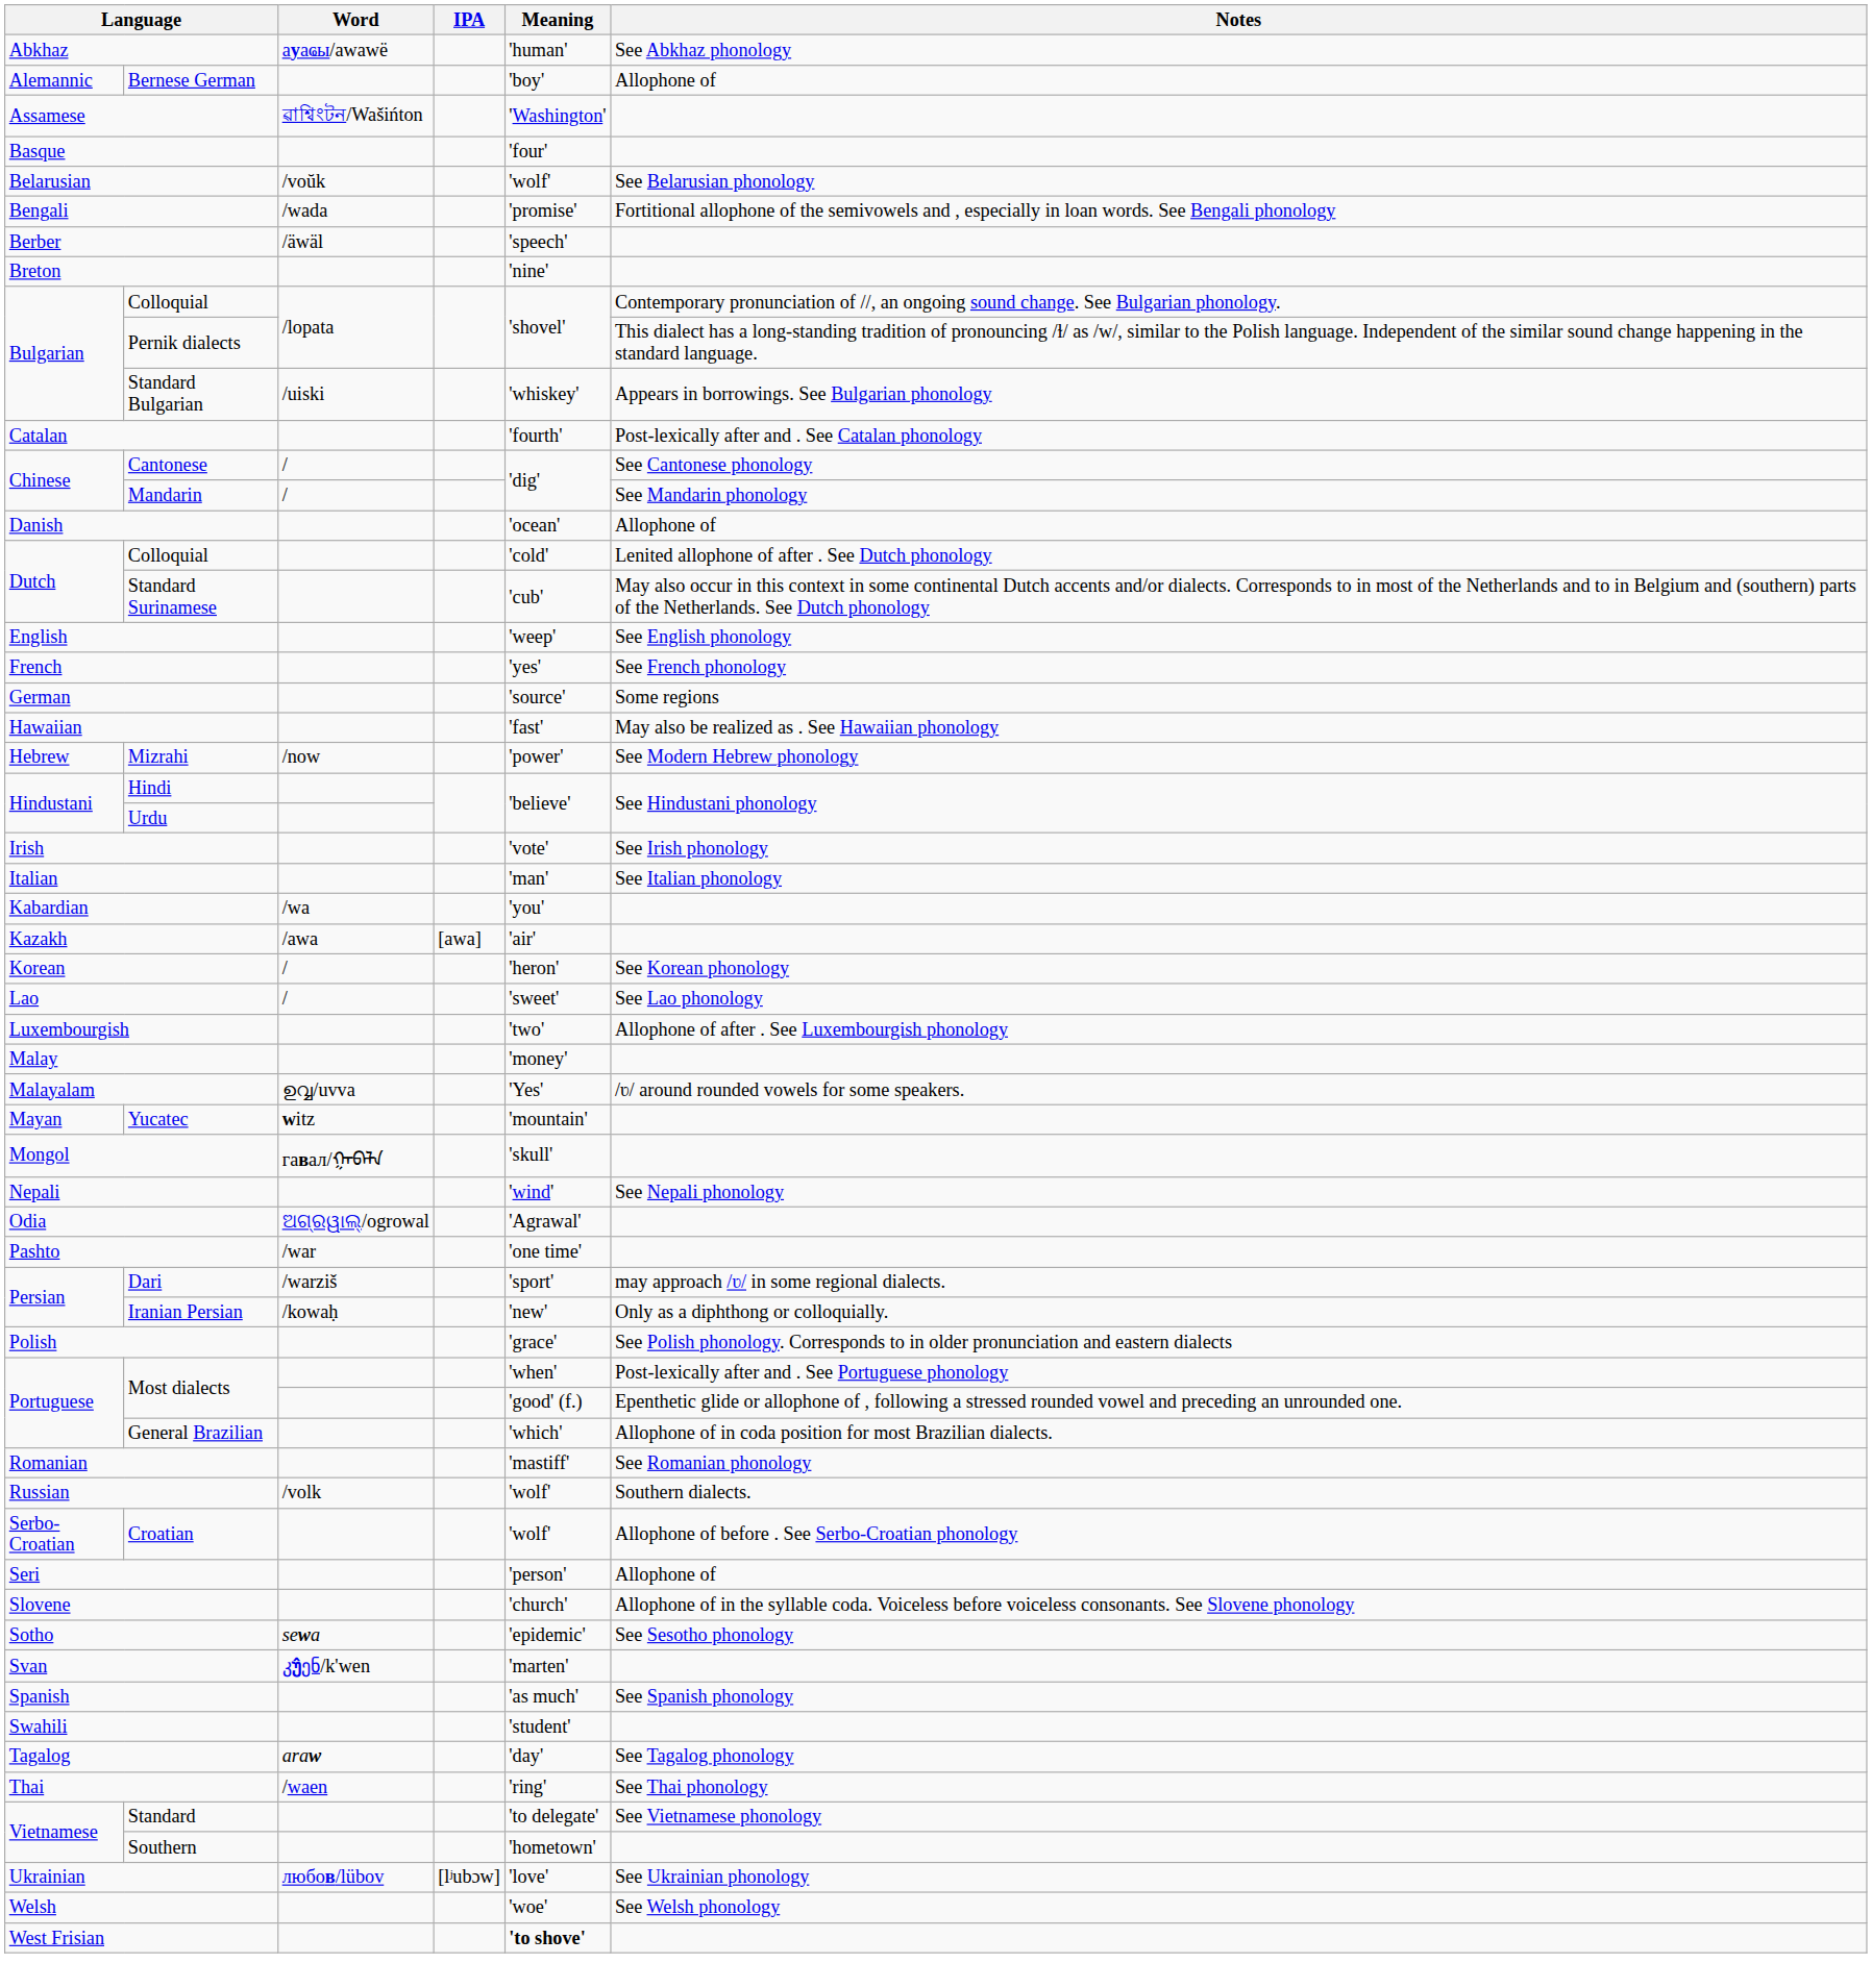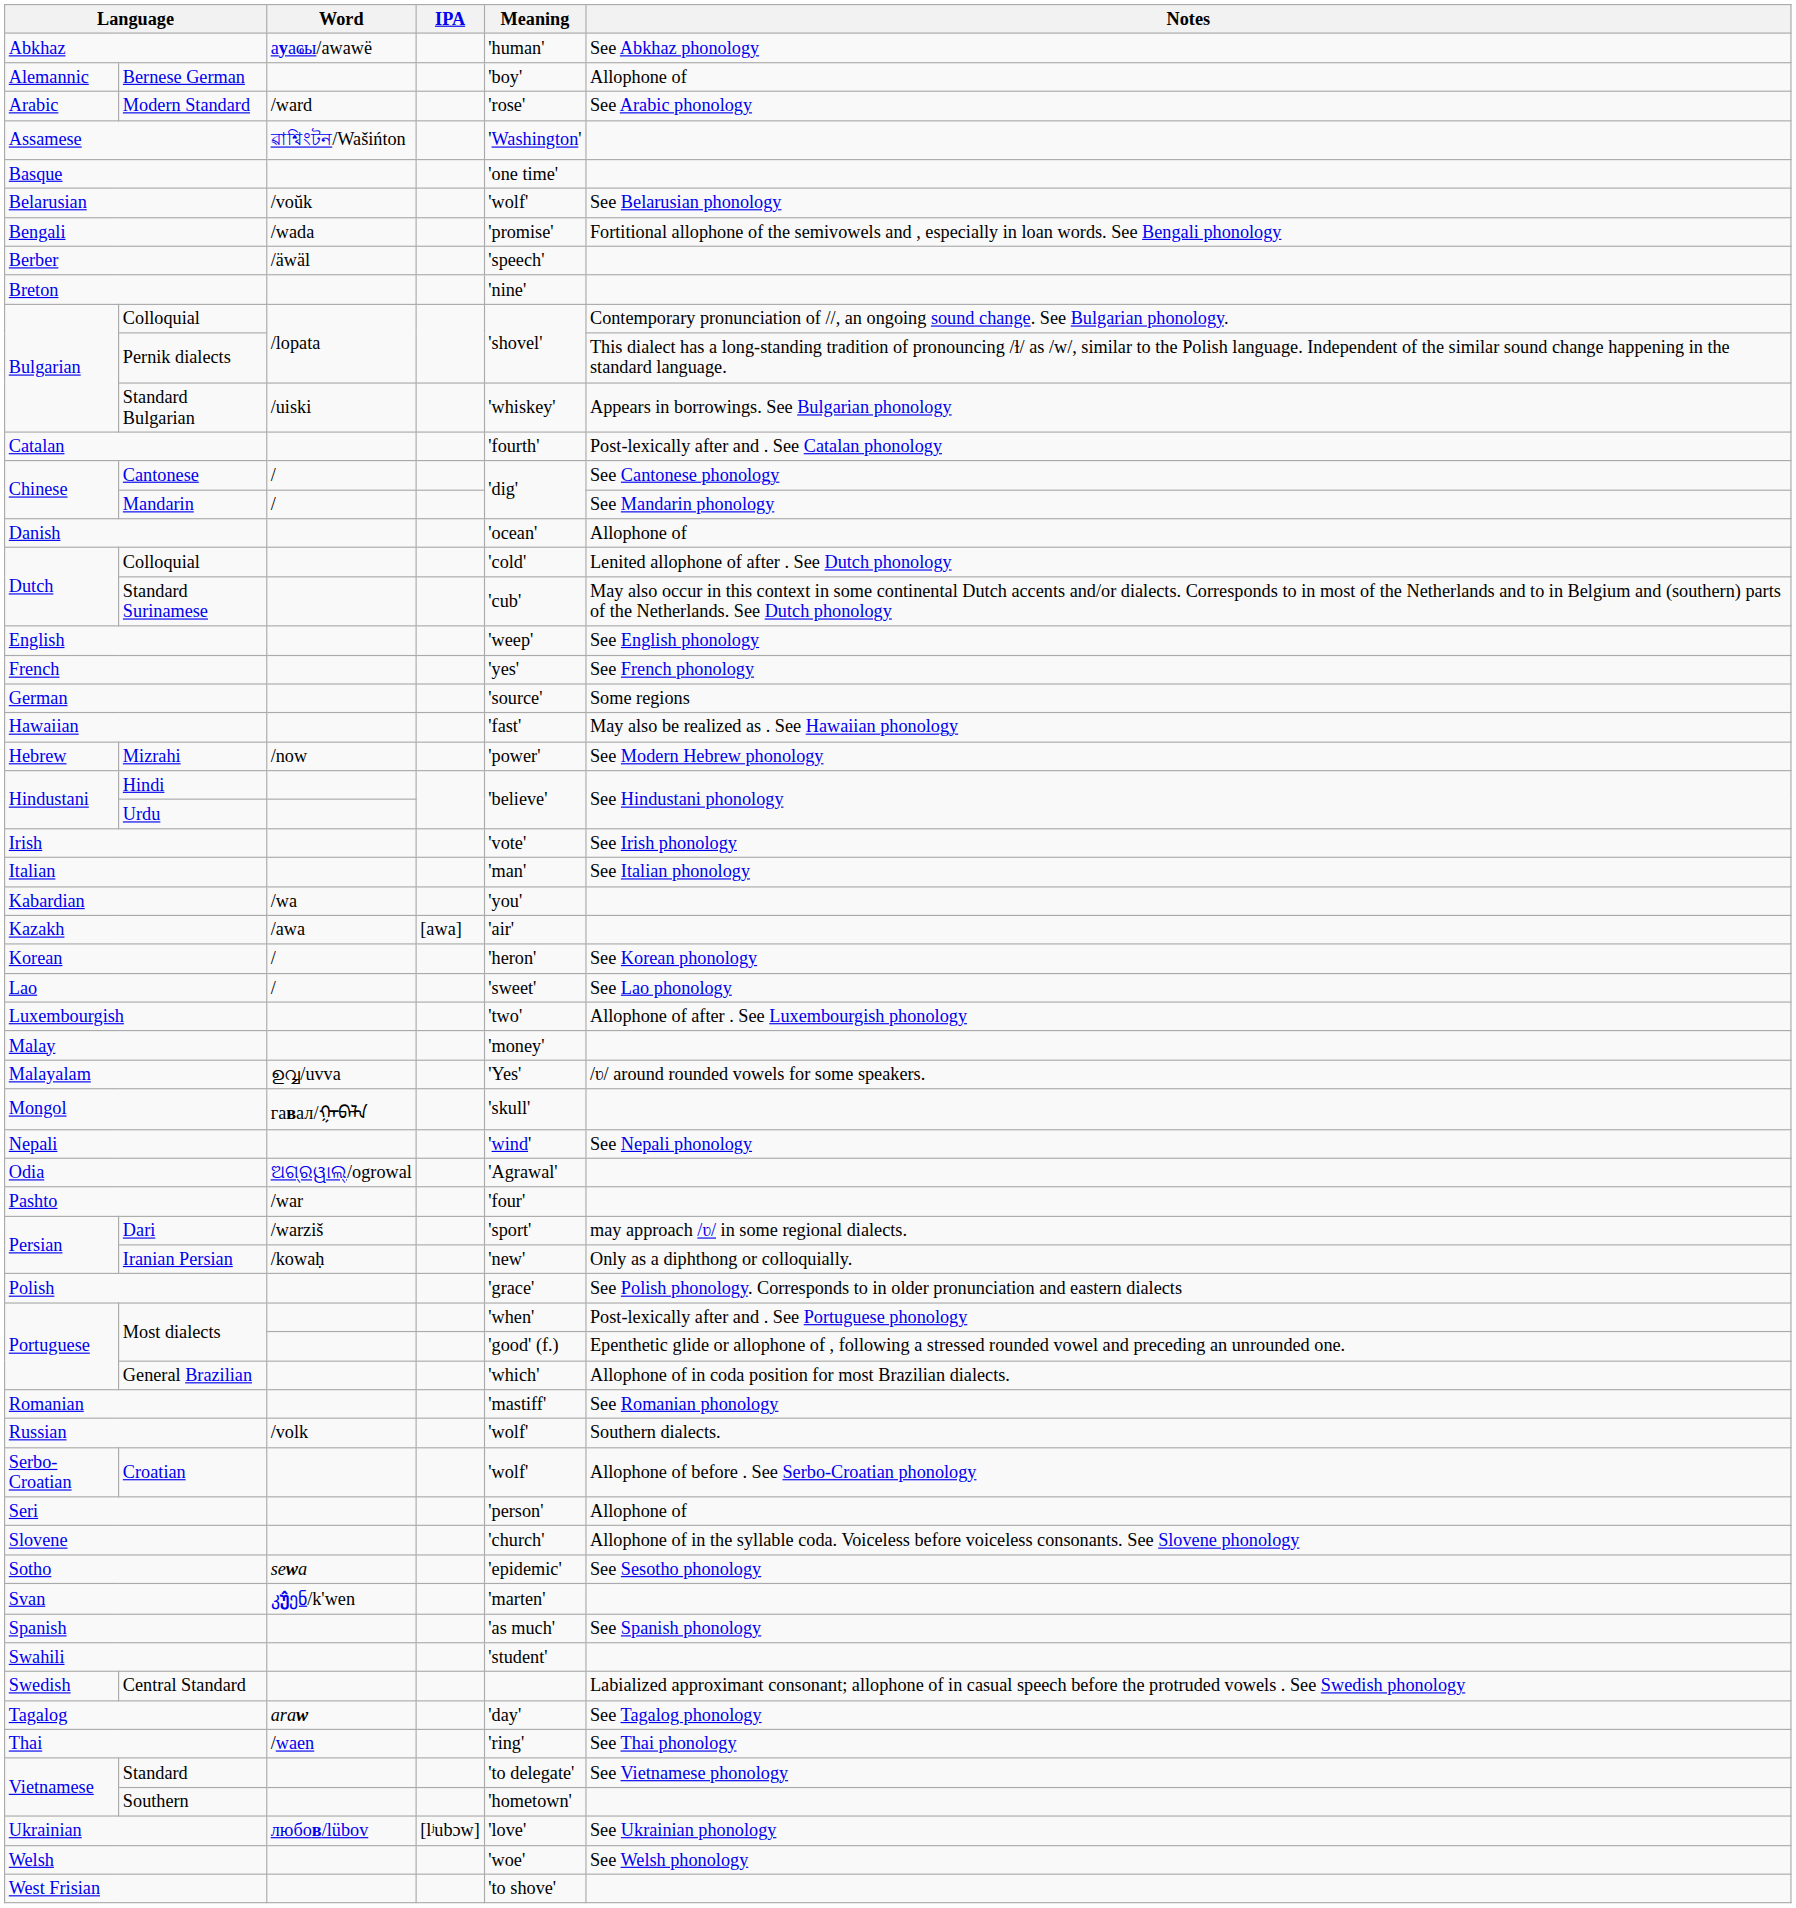 <table class="wikitable">
 <tr>
 <th colspan=2>Language</th>
 <th>Word</th>
 <th><a href='#'>IPA</a></th>
 <th>Meaning</th>
 <th>Notes</th>
 </tr>
 <tr>
 <td colspan=2><a href='#'>Abkhaz</a></td>
 <td><a href='#'>а<strong>у</strong>аҩы</a>/awawë</td>
 <td></td>
 <td>'human'</td>
 <td>See <a href='#'>Abkhaz phonology</a></td>
 </tr>
 <tr>
 <td><a href='#'>Alemannic</a></td>
 <td><a href='#'>Bernese German</a></td>
 <td></td>
 <td></td>
 <td>'boy'</td>
 <td>Allophone of </td>
 </tr>
 <tr>
+<td><a href='#'>Arabic</a></td>
+<td><a href='#'>Modern Standard</a></td>
+<td>/ward</td>
+<td></td>
+<td>'rose'</td>
+<td>See <a href='#'>Arabic phonology</a></td>
+</tr>
+<tr>
 <td colspan="2"><a href='#'>Assamese</a></td>
 <td><a href='#'>ৱাশ্বিংটন</a>/Wašińton</td>
 <td></td>
 <td>'<a href='#'>Washington</a>'</td>
 <td></td>
 </tr>
 <tr>
 <td colspan=2><a href='#'>Basque</a></td>
 <td></td>
 <td></td>
-<td>'four'</td>
+<td>'one time'</td>
 <td></td>
 </tr>
 <tr>
 <td colspan=2><a href='#'>Belarusian</a></td>
 <td>/voŭk</td>
 <td></td>
 <td>'wolf'</td>
 <td>See <a href='#'>Belarusian phonology</a></td>
 </tr>
 <tr>
 <td colspan=2><a href='#'>Bengali</a></td>
 <td>/wada</td>
 <td></td>
 <td>'promise'</td>
 <td>Fortitional allophone of the semivowels  and , especially in loan words. See <a href='#'>Bengali phonology</a></td>
 </tr>
 <tr>
 <td colspan="2"><a href='#'>Berber</a></td>
 <td>/äwäl</td>
 <td></td>
 <td>'speech'</td>
 <td></td>
 </tr>
 <tr>
 <td colspan="2"><a href='#'>Breton</a></td>
 <td></td>
 <td></td>
 <td>'nine'</td>
 </tr>
 <tr>
 <td rowspan=3><a href='#'>Bulgarian</a></td>
 <td>Colloquial</td>
 <td rowspan=2>/lopata</td>
 <td rowspan=2></td>
 <td rowspan=2>'shovel'</td>
 <td>Contemporary pronunciation of //, an ongoing <a href='#'>sound change</a>. See <a href='#'>Bulgarian phonology</a>.</td>
 </tr>
 <tr>
 <td>Pernik dialects</td>
 <td>This dialect has a long-standing tradition of pronouncing /ɫ/ as /w/, similar to the Polish language. Independent of the similar sound change happening in the standard language.</td>
 </tr>
 <tr>
 <td>Standard Bulgarian</td>
 <td>/uiski</td>
 <td></td>
 <td>'whiskey'</td>
 <td>Appears in borrowings. See <a href='#'>Bulgarian phonology</a></td>
 </tr>
 <tr>
 <td colspan=2><a href='#'>Catalan</a></td>
 <td></td>
 <td></td>
 <td>'fourth'</td>
 <td>Post-lexically after  and . See <a href='#'>Catalan phonology</a></td>
 </tr>
 <tr>
 <td rowspan=2><a href='#'>Chinese</a></td>
 <td><a href='#'>Cantonese</a></td>
 <td>/</td>
 <td></td>
 <td rowspan=2>'dig'</td>
 <td>See <a href='#'>Cantonese phonology</a></td>
 </tr>
 <tr>
 <td><a href='#'>Mandarin</a></td>
 <td>/</td>
 <td></td>
 <td>See <a href='#'>Mandarin phonology</a></td>
 </tr>
 <tr>
 <td colspan=2><a href='#'>Danish</a></td>
 <td></td>
 <td></td>
 <td>'ocean'</td>
 <td>Allophone of </td>
 </tr>
 <tr>
 <td rowspan=2><a href='#'>Dutch</a></td>
 <td>Colloquial</td>
 <td></td>
 <td></td>
 <td>'cold'</td>
 <td>Lenited allophone of  after . See <a href='#'>Dutch phonology</a></td>
 </tr>
 <tr>
 <td>Standard <a href='#'>Surinamese</a></td>
 <td></td>
 <td></td>
 <td>'cub'</td>
 <td>May also occur in this context in some continental Dutch accents and/or dialects. Corresponds to  in most of the Netherlands and to  in Belgium and (southern) parts of the Netherlands. See <a href='#'>Dutch phonology</a></td>
 </tr>
 <tr>
 <td colspan=2><a href='#'>English</a></td>
 <td></td>
 <td></td>
 <td>'weep'</td>
 <td>See <a href='#'>English phonology</a></td>
 </tr>
 <tr>
 <td colspan=2><a href='#'>French</a></td>
 <td></td>
 <td></td>
 <td>'yes'</td>
 <td>See <a href='#'>French phonology</a></td>
 </tr>
 <tr>
 <td colspan=2><a href='#'>German</a></td>
 <td></td>
 <td></td>
 <td>'source'</td>
 <td>Some regions </td>
 </tr>
 <tr>
 <td colspan=2><a href='#'>Hawaiian</a></td>
 <td></td>
 <td></td>
 <td>'fast'</td>
 <td>May also be realized as . See <a href='#'>Hawaiian phonology</a></td>
 </tr>
 <tr>
 <td><a href='#'>Hebrew</a></td>
 <td><a href='#'>Mizrahi</a></td>
 <td>/now</td>
 <td></td>
 <td>'power'</td>
 <td>See <a href='#'>Modern Hebrew phonology</a></td>
 </tr>
 <tr>
 <td rowspan=2><a href='#'>Hindustani</a></td>
 <td><a href='#'>Hindi</a></td>
 <td></td>
 <td rowspan=2></td>
 <td rowspan=2>'believe'</td>
 <td rowspan=2>See <a href='#'>Hindustani phonology</a></td>
 </tr>
 <tr>
 <td><a href='#'>Urdu</a></td>
 <td></td>
 </tr>
 <tr>
 <td colspan=2><a href='#'>Irish</a></td>
 <td></td>
 <td></td>
 <td>'vote'</td>
 <td>See <a href='#'>Irish phonology</a></td>
 </tr>
 <tr>
 <td colspan=2><a href='#'>Italian</a></td>
 <td></td>
 <td></td>
 <td>'man'</td>
 <td>See <a href='#'>Italian phonology</a></td>
 </tr>
 <tr>
 <td colspan=2><a href='#'>Kabardian</a></td>
 <td>/wa</td>
 <td></td>
 <td>'you'</td>
 <td></td>
 </tr>
 <tr>
 <td colspan=2><a href='#'>Kazakh</a></td>
 <td>/awa</td>
 <td>[awa]</td>
 <td>'air'</td>
 <td></td>
 </tr>
 <tr>
 <td colspan=2><a href='#'>Korean</a></td>
 <td>/</td>
 <td></td>
 <td>'heron'</td>
 <td>See <a href='#'>Korean phonology</a></td>
 </tr>
 <tr>
 <td colspan=2><a href='#'>Lao</a></td>
 <td>/</td>
 <td></td>
 <td>'sweet'</td>
 <td>See <a href='#'>Lao phonology</a></td>
 </tr>
 <tr>
 <td colspan=2><a href='#'>Luxembourgish</a></td>
 <td></td>
 <td></td>
 <td>'two'</td>
 <td>Allophone of  after . See <a href='#'>Luxembourgish phonology</a></td>
 </tr>
 <tr>
 <td colspan=2><a href='#'>Malay</a></td>
 <td></td>
 <td></td>
 <td>'money'</td>
 <td></td>
 </tr>
 <tr>
 <td colspan=2><a href='#'>Malayalam</a></td>
 <td>ഉവ്വ/uvva</td>
 <td></td>
 <td>'Yes'</td>
 <td>/ʋ/ around rounded vowels for some speakers.</td>
 </tr>
 <tr>
-<td><a href='#'>Mayan</a></td>
-<td><a href='#'>Yucatec</a></td>
-<td><strong>w</strong>itz</td>
-<td></td>
-<td>'mountain'</td>
-<td></td>
-</tr>
-<tr>
 <td colspan=2><a href='#'>Mongol</a></td>
 <td>га<strong>в</strong>ал/ᠭᠠᠪᠠᠯᠠ</td>
 <td></td>
 <td>'skull'</td>
 <td></td>
 </tr>
 <tr>
 <td colspan=2><a href='#'>Nepali</a></td>
 <td></td>
 <td></td>
 <td>'<a href='#'>wind</a>'</td>
 <td>See <a href='#'>Nepali phonology</a></td>
 </tr>
 <tr>
 <td colspan="2"><a href='#'>Odia</a></td>
 <td><a href='#'>ଅଗ୍ରୱାଲ୍</a>/ogrowal</td>
 <td></td>
 <td>'Agrawal'</td>
 <td></td>
 </tr>
 <tr>
 <td colspan=2><a href='#'>Pashto</a></td>
 <td>/war</td>
 <td></td>
-<td>'one time'</td>
+<td>'four'</td>
 <td></td>
 </tr>
 <tr>
 <td rowspan=2><a href='#'>Persian</a></td>
 <td><a href='#'>Dari</a></td>
 <td>/warziš</td>
 <td></td>
 <td>'sport'</td>
 <td>may approach <a href='#'>/ʋ/</a> in some regional dialects.</td>
 </tr>
 <tr>
 <td><a href='#'>Iranian Persian</a></td>
 <td>/kowaḥ</td>
 <td></td>
 <td>'new'</td>
 <td>Only as a diphthong or colloquially.</td>
 </tr>
 <tr>
 <td colspan=2><a href='#'>Polish</a></td>
 <td></td>
 <td></td>
 <td>'grace'</td>
 <td>See <a href='#'>Polish phonology</a>. Corresponds to  in older pronunciation and eastern dialects</td>
 </tr>
 <tr>
 <td rowspan=3><a href='#'>Portuguese</a></td>
 <td rowspan=2>Most dialects</td>
 <td></td>
 <td></td>
 <td>'when'</td>
 <td>Post-lexically after  and . See <a href='#'>Portuguese phonology</a></td>
 </tr>
 <tr>
 <td></td>
 <td></td>
 <td>'good' (f.)</td>
 <td>Epenthetic glide or allophone of , following a stressed rounded vowel and preceding an unrounded one.</td>
 </tr>
 <tr>
 <td>General <a href='#'>Brazilian</a></td>
 <td></td>
 <td></td>
 <td>'which'</td>
 <td>Allophone of  in coda position for most Brazilian dialects.</td>
 </tr>
 <tr>
 <td colspan=2><a href='#'>Romanian</a></td>
 <td></td>
 <td></td>
 <td>'mastiff'</td>
 <td>See <a href='#'>Romanian phonology</a></td>
 </tr>
 <tr>
 <td colspan=2><a href='#'>Russian</a></td>
 <td>/volk</td>
 <td></td>
 <td>'wolf'</td>
 <td>Southern dialects.</td>
 </tr>
 <tr>
 <td><a href='#'>Serbo-Croatian</a></td>
 <td><a href='#'>Croatian</a></td>
 <td></td>
 <td></td>
 <td>'wolf'</td>
 <td>Allophone of  before . See <a href='#'>Serbo-Croatian phonology</a></td>
 </tr>
 <tr>
 <td colspan=2><a href='#'>Seri</a></td>
 <td></td>
 <td></td>
 <td>'person'</td>
 <td>Allophone of </td>
 </tr>
 <tr>
 <td colspan=2><a href='#'>Slovene</a></td>
 <td></td>
 <td></td>
 <td>'church'</td>
 <td>Allophone of  in the syllable coda. Voiceless  before voiceless consonants. See <a href='#'>Slovene phonology</a></td>
 </tr>
 <tr>
 <td colspan=2><a href='#'>Sotho</a></td>
 <td><em>se<strong>w</strong>a</em></td>
 <td></td>
 <td>'epidemic'</td>
 <td>See <a href='#'>Sesotho phonology</a></td>
 </tr>
 <tr>
 <td colspan=2><a href='#'>Svan</a></td>
 <td><a href='#'>კ<strong>უ̂</strong>ენ</a>/k'wen</td>
 <td></td>
 <td>'marten'</td>
 <td></td>
 </tr>
 <tr>
 <td colspan=2><a href='#'>Spanish</a></td>
 <td></td>
 <td></td>
 <td>'as much'</td>
 <td>See <a href='#'>Spanish phonology</a></td>
 </tr>
 <tr>
 <td colspan=2><a href='#'>Swahili</a></td>
 <td></td>
 <td></td>
 <td>'student'</td>
 <td></td>
 </tr>
 <tr>
+<td><a href='#'>Swedish</a></td>
+<td>Central Standard</td>
+<td></td>
+<td></td>
+<td></td>
+<td>Labialized approximant consonant; allophone of  in casual speech before the protruded vowels . See <a href='#'>Swedish phonology</a></td>
+</tr>
+<tr>
 <td colspan=2><a href='#'>Tagalog</a></td>
 <td><em>ara<strong>w<strong><em></td>
 <td></td>
 <td>'day'</td>
 <td>See <a href='#'>Tagalog phonology</a></td>
 </tr>
 <tr>
 <td colspan=2><a href='#'>Thai</a></td>
 <td>/<a href='#'></em></strong>w</strong>aen</em></a></td>
 <td></td>
 <td>'ring'</td>
 <td>See <a href='#'>Thai phonology</a></td>
 </tr>
 <tr>
 <td rowspan=2><a href='#'>Vietnamese</a></td>
 <td>Standard</td>
 <td></td>
 <td></td>
 <td>'to delegate'</td>
 <td>See <a href='#'>Vietnamese phonology</a></td>
 </tr>
 <tr>
 <td>Southern</td>
 <td></td>
 <td></td>
 <td>'hometown'</td>
 <td></td>
 </tr>
 <tr>
 <td colspan="2"><a href='#'>Ukrainian</a></td>
 <td><a href='#'>любо<strong>в</strong>/lübov</a></td>
 <td>[lʲubɔw]</td>
 <td>'love'</td>
 <td>See <a href='#'>Ukrainian phonology</a></td>
 </tr>
 <tr>
 <td colspan=2><a href='#'>Welsh</a></td>
 <td></td>
 <td></td>
 <td>'woe'</td>
 <td>See <a href='#'>Welsh phonology</a></td>
 </tr>
 <tr>
 <td colspan=2><a href='#'>West Frisian</a></td>
 <td></td>
 <td></td>
-<td><strong>'to shove'</strong></td>
+<td>'to shove'</td>
 <td></td>
 </tr>
 </table>
